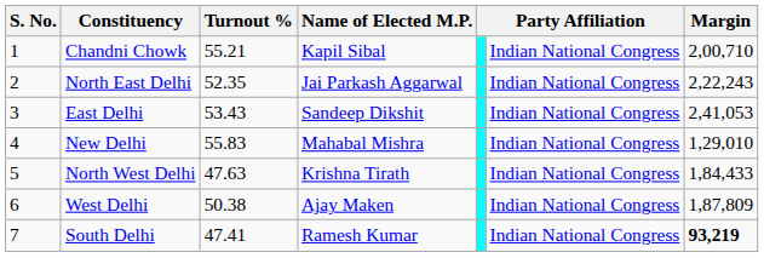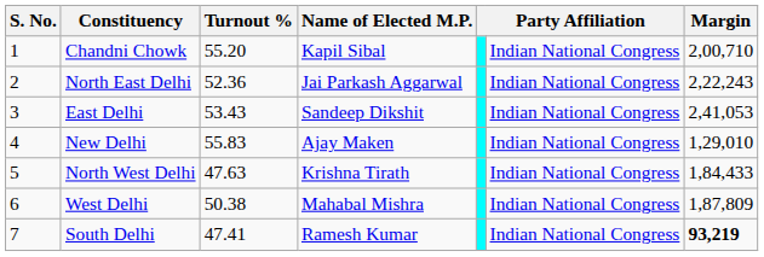 <table class="sortable wikitable" style="font-size: 95%;">
 <tr>
 <th>S. No.</th>
 <th>Constituency</th>
 <th>Turnout %</th>
 <th>Name of Elected M.P.</th>
 <th colspan="2">Party Affiliation</th>
 <th>Margin</th>
 </tr>
 <tr>
 <td>1</td>
 <td><a href='#'>Chandni Chowk</a></td>
-<td>55.21</td>
+<td>55.20</td>
 <td><a href='#'>Kapil Sibal</a></td>
 <td bgcolor=#00FFFF></td>
 <td><a href='#'>Indian National Congress</a></td>
 <td>2,00,710</td>
 </tr>
 <tr>
 <td>2</td>
 <td><a href='#'>North East Delhi</a></td>
-<td>52.35</td>
+<td>52.36</td>
 <td><a href='#'>Jai Parkash Aggarwal</a></td>
 <td bgcolor=#00FFFF></td>
 <td><a href='#'>Indian National Congress</a></td>
 <td>2,22,243</td>
 </tr>
 <tr>
 <td>3</td>
 <td><a href='#'>East Delhi</a></td>
 <td>53.43</td>
 <td><a href='#'>Sandeep Dikshit</a></td>
 <td bgcolor=#00FFFF></td>
 <td><a href='#'>Indian National Congress</a></td>
 <td>2,41,053</td>
 </tr>
 <tr>
 <td>4</td>
 <td><a href='#'>New Delhi</a></td>
 <td>55.83</td>
-<td><a href='#'>Mahabal Mishra</a></td>
+<td><a href='#'>Ajay Maken</a></td>
 <td bgcolor=#00FFFF></td>
 <td><a href='#'>Indian National Congress</a></td>
 <td>1,29,010</td>
 </tr>
 <tr>
 <td>5</td>
 <td><a href='#'>North West Delhi</a></td>
 <td>47.63</td>
 <td><a href='#'>Krishna Tirath</a></td>
 <td bgcolor=#00FFFF></td>
 <td><a href='#'>Indian National Congress</a></td>
 <td>1,84,433</td>
 </tr>
 <tr>
 <td>6</td>
 <td><a href='#'>West Delhi</a></td>
 <td>50.38</td>
-<td><a href='#'>Ajay Maken</a></td>
+<td><a href='#'>Mahabal Mishra</a></td>
 <td bgcolor=#00FFFF></td>
 <td><a href='#'>Indian National Congress</a></td>
 <td>1,87,809</td>
 </tr>
 <tr>
 <td>7</td>
 <td><a href='#'>South Delhi</a></td>
 <td>47.41</td>
 <td><a href='#'>Ramesh Kumar</a></td>
 <td bgcolor=#00FFFF></td>
 <td><a href='#'>Indian National Congress</a></td>
 <td><strong>93,219</strong></td>
 </tr>
 </table>
